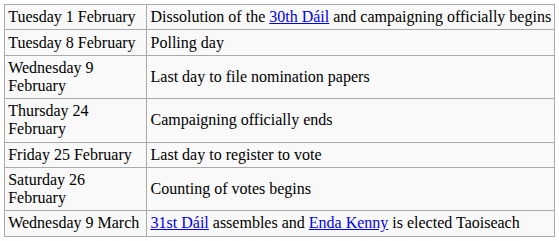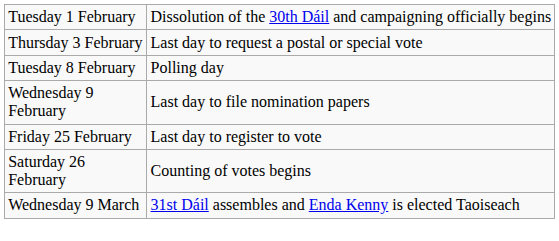 <table class="wikitable">
 <tr>
 <td style="width:135px;">Tuesday 1 February</td>
 <td>Dissolution of the <a href='#'>30th Dáil</a> and campaigning officially begins</td>
+</tr>
+<tr>
+<td>Thursday 3 February</td>
+<td>Last day to request a postal or special vote</td>
 </tr>
 <tr>
 <td>Tuesday 8 February</td>
 <td>Polling day</td>
 </tr>
 <tr>
 <td>Wednesday 9 February</td>
 <td>Last day to file nomination papers</td>
-</tr>
-<tr>
-<td>Thursday 24 February</td>
-<td>Campaigning officially ends</td>
 </tr>
 <tr>
 <td>Friday 25 February</td>
 <td>Last day to register to vote</td>
 </tr>
 <tr>
 <td>Saturday 26 February</td>
 <td>Counting of votes begins</td>
 </tr>
 <tr>
 <td>Wednesday 9 March</td>
 <td><a href='#'>31st Dáil</a> assembles and <a href='#'>Enda Kenny</a> is elected Taoiseach</td>
 </tr>
 </table>
